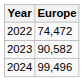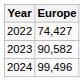 <table class="wikitable">
 <tr>
 <th>Year</th>
 <th>Europe</th>
 </tr>
 <tr>
 <td>2022</td>
-<td>74,472</td>
+<td>74,427</td>
 </tr>
 <tr>
 <td>2023</td>
 <td>90,582</td>
 </tr>
 <tr>
 <td>2024</td>
 <td>99,496</td>
 </tr>
 </table>
